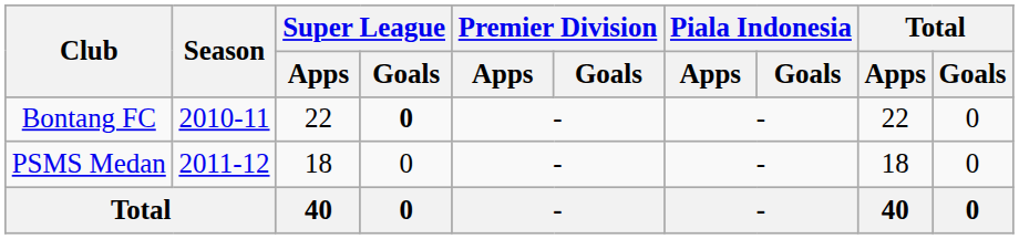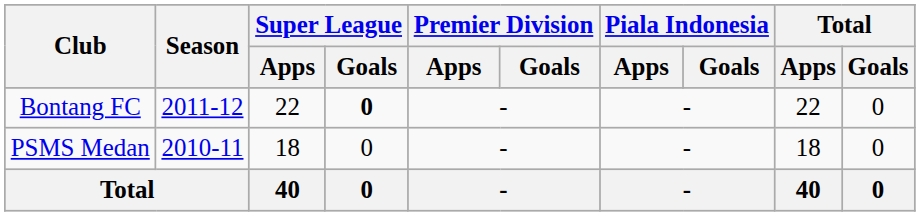 <table class="wikitable" style="font-size:90%; text-align:center;">
 <tr>
 <th rowspan="2">Club</th>
 <th rowspan="2">Season</th>
 <th colspan="2"><a href='#'>Super League</a></th>
 <th colspan="2"><a href='#'>Premier Division</a></th>
 <th colspan="2"><a href='#'>Piala Indonesia</a></th>
 <th colspan="2">Total</th>
 </tr>
 <tr>
 <th>Apps</th>
 <th>Goals</th>
 <th>Apps</th>
 <th>Goals</th>
 <th>Apps</th>
 <th>Goals</th>
 <th>Apps</th>
 <th>Goals</th>
 </tr>
 <tr>
 <td rowspan="1"><a href='#'>Bontang FC</a></td>
-<td><a href='#'>2010-11</a></td>
+<td><a href='#'>2011-12</a></td>
 <td>22</td>
 <td><strong>0</strong></td>
 <td colspan="2">-</td>
 <td colspan="2">-</td>
 <td>22</td>
 <td>0</td>
 </tr>
 <tr>
 <td rowspan="1"><a href='#'>PSMS Medan</a></td>
-<td><a href='#'>2011-12</a></td>
+<td><a href='#'>2010-11</a></td>
 <td>18</td>
 <td>0</td>
 <td colspan="2">-</td>
 <td colspan="2">-</td>
 <td>18</td>
 <td>0</td>
 </tr>
 <tr>
 <th colspan="2">Total</th>
 <th>40</th>
 <th>0</th>
 <th colspan="2">-</th>
 <th colspan="2">-</th>
 <th>40</th>
 <th>0</th>
 </tr>
 </table>
